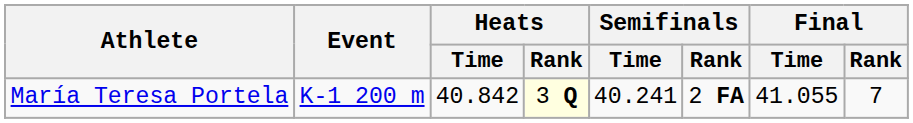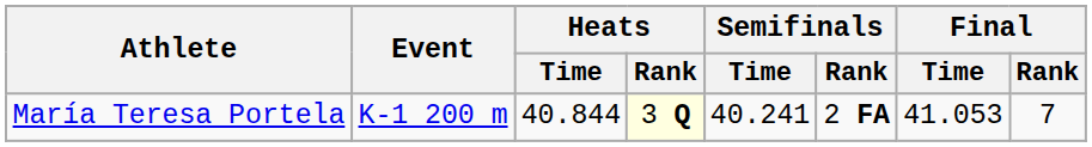 <table class=wikitable style="font-size:90%">
 <tr>
 <th rowspan="2">Athlete</th>
 <th rowspan="2">Event</th>
 <th colspan=2>Heats</th>
 <th colspan=2>Semifinals</th>
 <th colspan=2>Final</th>
 </tr>
 <tr style="font-size:95%">
 <th>Time</th>
 <th>Rank</th>
 <th>Time</th>
 <th>Rank</th>
 <th>Time</th>
 <th>Rank</th>
 </tr>
 <tr align=center>
 <td align=left><a href='#'>María Teresa Portela</a></td>
 <td align=left><a href='#'>K-1 200 m</a></td>
-<td>40.842</td>
+<td>40.844</td>
 <td style="background: lightyellow;">3 <strong>Q</strong></td>
 <td>40.241</td>
 <td>2 <strong>FA</strong></td>
-<td>41.055</td>
+<td>41.053</td>
 <td>7</td>
 </tr>
 </table>
